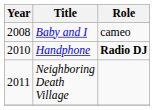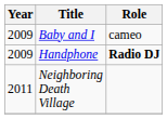 <table class="wikitable">
 <tr>
 <th width=10>Year</th>
 <th width=30>Title</th>
 <th>Role</th>
 </tr>
 <tr>
-<td>2008</td>
+<td>2009</td>
 <td><em><a href='#'>Baby and I</a></em></td>
 <td>cameo</td>
 </tr>
 <tr>
-<td>2010</td>
+<td>2009</td>
 <td><em><a href='#'>Handphone</a></em></td>
 <td><strong>Radio DJ</strong></td>
 </tr>
 <tr>
 <td>2011</td>
 <td><em>Neighboring Death Village</em></td>
 <td></td>
 </tr>
 <tr>
 </tr>
 </table>
